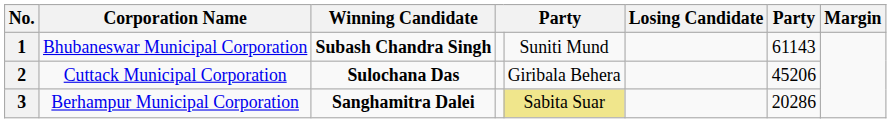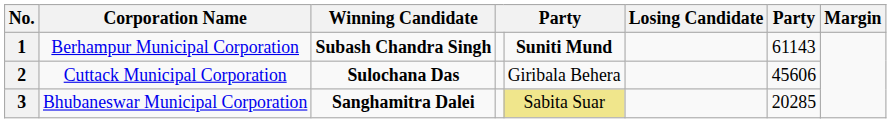 <table class="wikitable sortable" style="text-align:center">
 <tr>
 <th>No.</th>
 <th>Corporation Name</th>
 <th>Winning Candidate</th>
 <th colspan="2">Party</th>
 <th>Losing Candidate</th>
 <th colspan="2">Party</th>
 <th>Margin</th>
 </tr>
 <tr>
 <th>1</th>
-<td><a href='#'>Bhubaneswar Municipal Corporation</a></td>
+<td><a href='#'>Berhampur Municipal Corporation</a></td>
 <td><strong>Subash Chandra Singh</strong></td>
 <td></td>
-<td>Suniti Mund</td>
+<td><strong>Suniti Mund</strong></td>
 <td></td>
 <td>61143</td>
 </tr>
 <tr>
 <th>2</th>
 <td><a href='#'>Cuttack Municipal Corporation</a></td>
 <td><strong>Sulochana Das</strong></td>
 <td></td>
 <td>Giribala Behera</td>
 <td></td>
-<td>45206</td>
+<td>45606</td>
 </tr>
 <tr>
 <th>3</th>
-<td><a href='#'>Berhampur Municipal Corporation</a></td>
+<td><a href='#'>Bhubaneswar Municipal Corporation</a></td>
 <td><strong>Sanghamitra Dalei</strong></td>
 <td></td>
 <td style="background: khaki;">Sabita Suar</td>
 <td></td>
-<td>20286</td>
+<td>20285</td>
 </tr>
 </table>
